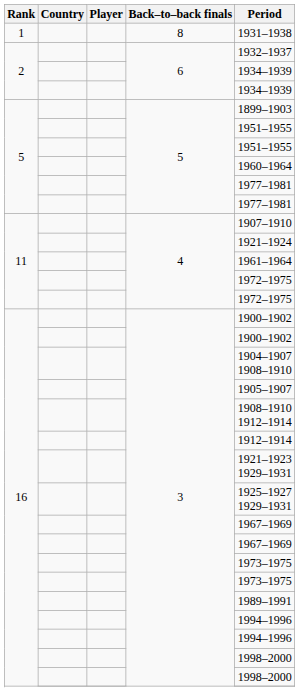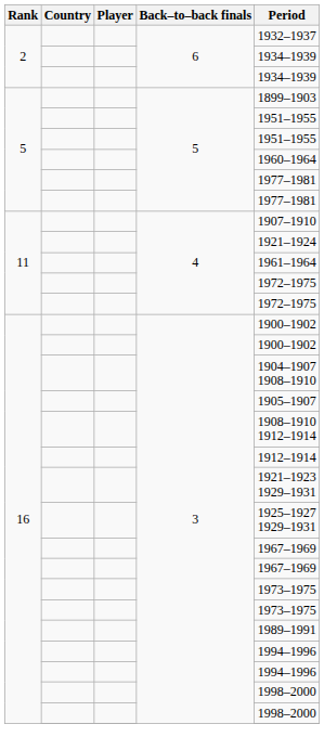 <table class="wikitable sortable">
 <tr>
 <th>Rank</th>
 <th>Country</th>
 <th>Player</th>
 <th>Back–to–back finals</th>
 <th>Period</th>
-</tr>
-<tr>
-<td align=center>1</td>
-<td></td>
-<td></td>
-<td align=center>8</td>
-<td align=center>1931–1938</td>
 </tr>
 <tr>
 <td rowspan=3 align=center>2</td>
 <td></td>
 <td></td>
 <td rowspan=3 align=center>6</td>
 <td align=center>1932–1937</td>
 </tr>
 <tr>
 <td></td>
 <td></td>
 <td>1934–1939</td>
 </tr>
 <tr>
 <td></td>
 <td></td>
 <td>1934–1939</td>
 </tr>
 <tr>
 <td rowspan=6 align=center>5</td>
 <td></td>
 <td></td>
 <td rowspan=6 align=center>5</td>
 <td align=center>1899–1903</td>
 </tr>
 <tr>
 <td></td>
 <td></td>
 <td>1951–1955</td>
 </tr>
 <tr>
 <td></td>
 <td></td>
 <td>1951–1955</td>
 </tr>
 <tr>
 <td></td>
 <td></td>
 <td>1960–1964</td>
 </tr>
 <tr>
 <td></td>
 <td></td>
 <td>1977–1981</td>
 </tr>
 <tr>
 <td></td>
 <td></td>
 <td>1977–1981</td>
 </tr>
 <tr>
 <td rowspan=5 align=center>11</td>
 <td></td>
 <td></td>
 <td rowspan=5 align=center>4</td>
 <td align=center>1907–1910</td>
 </tr>
 <tr>
 <td></td>
 <td></td>
 <td>1921–1924</td>
 </tr>
 <tr>
 <td></td>
 <td></td>
 <td>1961–1964</td>
 </tr>
 <tr>
 <td></td>
 <td></td>
 <td>1972–1975</td>
 </tr>
 <tr>
 <td></td>
 <td></td>
 <td>1972–1975</td>
 </tr>
 <tr>
 <td rowspan=21 align=center>16</td>
 <td></td>
 <td></td>
 <td rowspan=21 align=center>3</td>
 <td align=center>1900–1902</td>
 </tr>
 <tr>
 <td></td>
 <td></td>
 <td>1900–1902</td>
 </tr>
 <tr>
 <td></td>
 <td></td>
 <td>1904–1907<br>1908–1910</td>
 </tr>
 <tr>
 <td></td>
 <td></td>
 <td>1905–1907</td>
 </tr>
 <tr>
 <td></td>
 <td></td>
 <td>1908–1910<br>1912–1914</td>
 </tr>
 <tr>
 <td></td>
 <td></td>
 <td>1912–1914</td>
 </tr>
 <tr>
 <td></td>
 <td></td>
 <td>1921–1923<br>1929–1931</td>
 </tr>
 <tr>
 <td></td>
 <td></td>
 <td>1925–1927<br>1929–1931</td>
 </tr>
 <tr>
 <td></td>
 <td></td>
 <td>1967–1969</td>
 </tr>
 <tr>
 <td></td>
 <td></td>
 <td>1967–1969</td>
 </tr>
 <tr>
 <td></td>
 <td></td>
 <td>1973–1975</td>
 </tr>
 <tr>
 <td></td>
 <td></td>
 <td>1973–1975</td>
 </tr>
 <tr>
 <td></td>
 <td></td>
 <td>1989–1991</td>
 </tr>
 <tr>
 <td></td>
 <td></td>
 <td>1994–1996</td>
 </tr>
 <tr>
 <td></td>
 <td></td>
 <td>1994–1996</td>
 </tr>
 <tr>
 <td></td>
 <td></td>
 <td>1998–2000</td>
 </tr>
 <tr>
 <td></td>
 <td></td>
 <td>1998–2000</td>
 </tr>
 <tr>
 </tr>
 </table>
